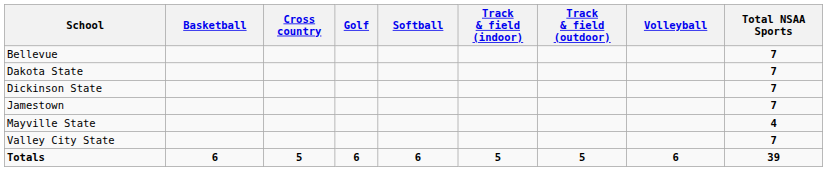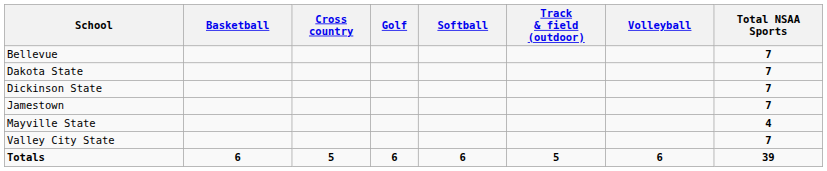 <table class="wikitable" style="text-align:center; width:80%;">
 <tr style="text-align:center">
 <th>School</th>
 <th><a href='#'>Basketball</a></th>
 <th><a href='#'>Cross<br>country</a></th>
 <th><a href='#'>Golf</a></th>
 <th><a href='#'>Softball</a></th>
-<th><a href='#'>Track<br>& field<br>(indoor)</a></th>
 <th><a href='#'>Track<br>& field<br>(outdoor)</a></th>
 <th><a href='#'>Volleyball</a></th>
 <th>Total NSAA<br>Sports</th>
 </tr>
 <tr>
 <td align=left>Bellevue</td>
-<td></td>
 <td></td>
 <td></td>
 <td></td>
 <td></td>
 <td></td>
 <td></td>
 <td><strong>7</strong></td>
 </tr>
 <tr>
 <td align=left>Dakota State</td>
 <td></td>
 <td></td>
 <td></td>
 <td></td>
 <td></td>
 <td></td>
-<td></td>
 <td><strong>7</strong></td>
 </tr>
 <tr>
 <td align=left>Dickinson State</td>
-<td></td>
 <td></td>
 <td></td>
 <td></td>
 <td></td>
 <td></td>
 <td></td>
 <td><strong>7</strong></td>
 </tr>
 <tr>
 <td align=left>Jamestown</td>
 <td></td>
 <td></td>
 <td></td>
 <td></td>
 <td></td>
 <td></td>
-<td></td>
 <td><strong>7</strong></td>
 </tr>
 <tr>
 <td align=left>Mayville State</td>
-<td></td>
 <td></td>
 <td></td>
 <td></td>
 <td></td>
 <td></td>
 <td></td>
 <td><strong>4</strong></td>
 </tr>
 <tr>
 <td align=left>Valley City State</td>
 <td></td>
 <td></td>
 <td></td>
 <td></td>
 <td></td>
 <td></td>
-<td></td>
 <td><strong>7</strong></td>
 </tr>
 <tr style="font-weight:bold">
 <td align=left>Totals</td>
 <td>6</td>
 <td>5</td>
 <td>6</td>
 <td>6</td>
 <td>5</td>
-<td>5</td>
 <td>6</td>
 <td>39<br></td>
 </tr>
 </table>
